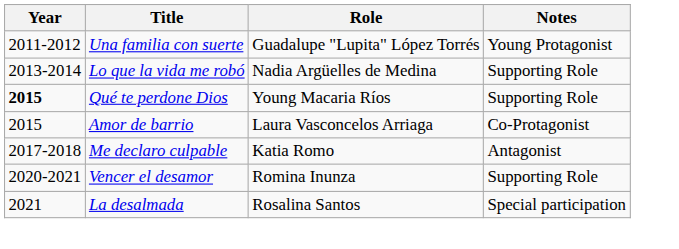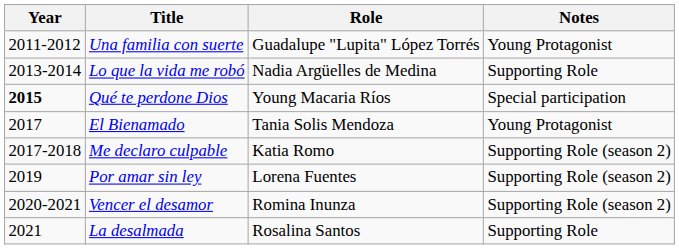 <table class="wikitable sortable">
 <tr>
 <th>Year</th>
 <th>Title</th>
 <th>Role</th>
 <th>Notes</th>
 </tr>
 <tr>
 <td>2011-2012</td>
 <td><em><a href='#'>Una familia con suerte</a></em></td>
 <td>Guadalupe "Lupita" López Torrés</td>
 <td>Young Protagonist</td>
 </tr>
 <tr>
 <td>2013-2014</td>
 <td><em><a href='#'>Lo que la vida me robó</a></em></td>
 <td>Nadia Argüelles de Medina</td>
 <td>Supporting Role</td>
 </tr>
 <tr>
 <td><strong>2015</strong></td>
 <td><em><a href='#'>Qué te perdone Dios</a></em></td>
 <td>Young Macaria Ríos</td>
-<td>Supporting Role</td>
+<td>Special participation</td>
 </tr>
 <tr>
-<td>2015</td>
-<td><em><a href='#'>Amor de barrio</a></em></td>
-<td>Laura Vasconcelos Arriaga</td>
-<td>Co-Protagonist </td>
+<td>2017</td>
+<td><em><a href='#'>El Bienamado</a></em></td>
+<td>Tania Solis Mendoza</td>
+<td>Young Protagonist</td>
 </tr>
 <tr>
 <td>2017-2018</td>
 <td><em><a href='#'>Me declaro culpable</a></em></td>
 <td>Katia Romo</td>
-<td>Antagonist</td>
+<td>Supporting Role (season 2)</td>
+</tr>
+<tr>
+<td>2019</td>
+<td><em><a href='#'>Por amar sin ley</a></em></td>
+<td>Lorena Fuentes</td>
+<td>Supporting Role (season 2)</td>
 </tr>
 <tr>
 <td>2020-2021</td>
 <td><em><a href='#'>Vencer el desamor</a></em></td>
 <td>Romina Inunza</td>
-<td>Supporting Role</td>
+<td>Supporting Role (season 2)</td>
 </tr>
 <tr>
 <td>2021</td>
 <td><em><a href='#'>La desalmada</a></em></td>
 <td>Rosalina Santos</td>
-<td>Special participation</td>
+<td>Supporting Role</td>
 </tr>
 </table>
